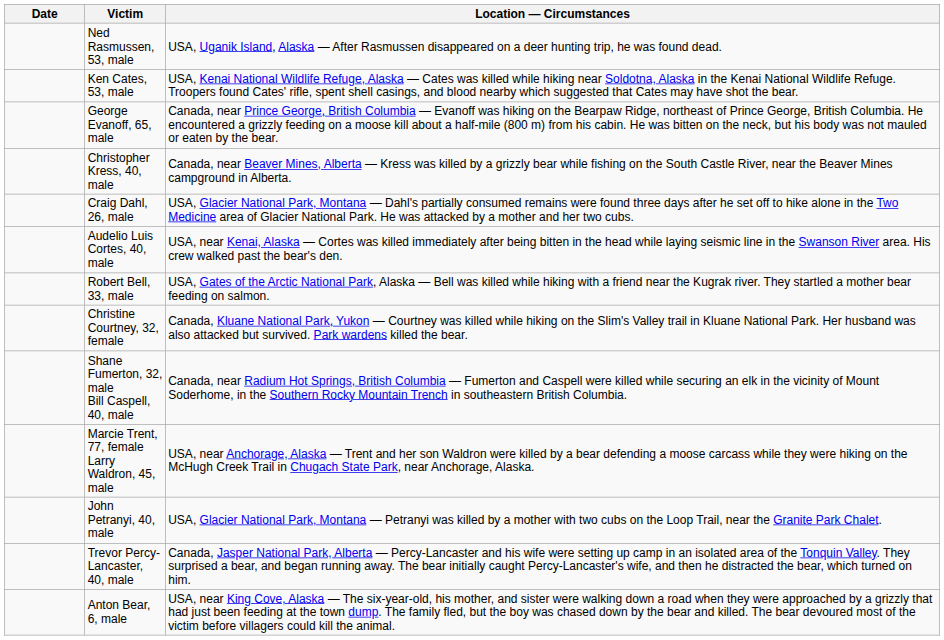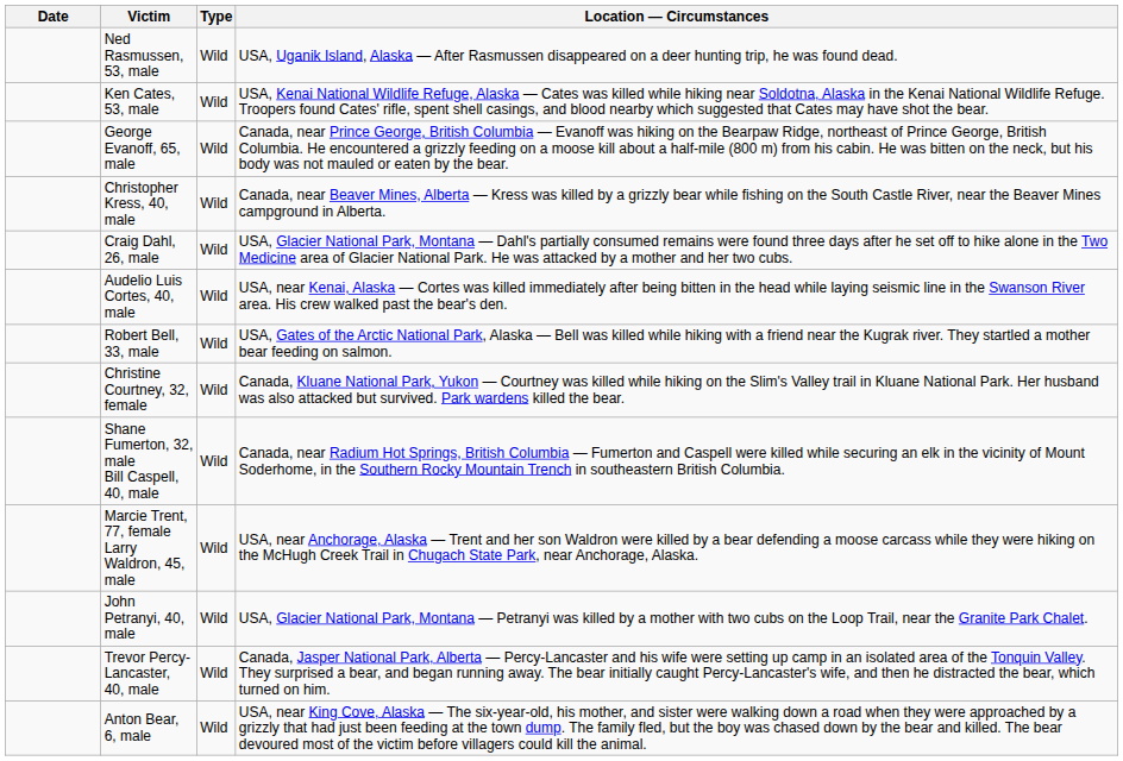 <table class="wikitable sortable">
 <tr>
 <th style="width:100px;">Date</th>
 <th style="width:100px;" class="unsortable">Victim</th>
+<th class="unsortable">Type</th>
 <th class=unsortable>Location — Circumstances</th>
 </tr>
 <tr>
 <td></td>
 <td>Ned Rasmussen, 53, male</td>
+<td>Wild</td>
 <td>USA, <a href='#'>Uganik Island</a>, <a href='#'>Alaska</a> — After Rasmussen disappeared on a deer hunting trip, he was found dead.</td>
 </tr>
 <tr>
 <td></td>
 <td>Ken Cates, 53, male</td>
+<td>Wild</td>
 <td>USA, <a href='#'>Kenai National Wildlife Refuge, Alaska</a> — Cates was killed while hiking near <a href='#'>Soldotna, Alaska</a> in the Kenai National Wildlife Refuge. Troopers found Cates' rifle, spent shell casings, and blood nearby which suggested that Cates may have shot the bear.</td>
 </tr>
 <tr>
 <td></td>
 <td>George Evanoff, 65, male</td>
+<td>Wild</td>
 <td>Canada, near <a href='#'>Prince George, British Columbia</a> — Evanoff was hiking on the Bearpaw Ridge,  northeast of Prince George, British Columbia. He encountered a grizzly feeding on a moose kill about a half-mile (800 m) from his cabin. He was bitten on the neck, but his body was not mauled or eaten by the bear.</td>
 </tr>
 <tr>
 <td></td>
 <td>Christopher Kress, 40, male</td>
+<td>Wild</td>
 <td>Canada, near <a href='#'>Beaver Mines, Alberta</a> — Kress was killed by a grizzly bear while fishing on the South Castle River, near the Beaver Mines campground in Alberta.</td>
 </tr>
 <tr>
 <td></td>
 <td>Craig Dahl, 26, male</td>
+<td>Wild</td>
 <td>USA, <a href='#'>Glacier National Park, Montana</a> — Dahl's partially consumed remains were found three days after he set off to hike alone in the <a href='#'>Two Medicine</a> area of Glacier National Park. He was attacked by a mother and her two cubs.</td>
 </tr>
 <tr>
 <td></td>
 <td>Audelio Luis Cortes, 40, male</td>
+<td>Wild</td>
 <td>USA, near <a href='#'>Kenai, Alaska</a> — Cortes was killed immediately after being bitten in the head while laying seismic line in the <a href='#'>Swanson River</a> area. His crew walked past the bear's den.</td>
 </tr>
 <tr>
 <td></td>
 <td>Robert Bell, 33, male</td>
+<td>Wild</td>
 <td>USA, <a href='#'>Gates of the Arctic National Park</a>, Alaska — Bell was killed while hiking with a friend near the Kugrak river. They startled a mother bear feeding on salmon.</td>
 </tr>
 <tr>
 <td></td>
 <td>Christine Courtney, 32, female</td>
+<td>Wild</td>
 <td>Canada, <a href='#'>Kluane National Park, Yukon</a> — Courtney was killed while hiking on the Slim's Valley trail in Kluane National Park. Her husband was also attacked but survived. <a href='#'>Park wardens</a> killed the bear.</td>
 </tr>
 <tr>
 <td></td>
 <td>Shane Fumerton, 32, male<br>Bill Caspell, 40, male</td>
+<td>Wild</td>
 <td>Canada, near <a href='#'>Radium Hot Springs, British Columbia</a> — Fumerton and Caspell were killed while securing an elk in the vicinity of Mount Soderhome, in the <a href='#'>Southern Rocky Mountain Trench</a> in southeastern British Columbia.</td>
 </tr>
 <tr>
 <td></td>
 <td>Marcie Trent, 77, female<br>Larry Waldron, 45, male</td>
+<td>Wild</td>
 <td>USA, near <a href='#'>Anchorage, Alaska</a> — Trent and her son Waldron were killed by a bear defending a moose carcass while they were hiking on the McHugh Creek Trail in <a href='#'>Chugach State Park</a>, near Anchorage, Alaska.</td>
 </tr>
 <tr>
 <td></td>
 <td>John Petranyi, 40, male</td>
+<td>Wild</td>
 <td>USA, <a href='#'>Glacier National Park, Montana</a> — Petranyi was killed by a mother with two cubs on the Loop Trail, near the <a href='#'>Granite Park Chalet</a>.</td>
 </tr>
 <tr>
 <td></td>
 <td>Trevor Percy-Lancaster, 40, male</td>
+<td>Wild</td>
 <td>Canada, <a href='#'>Jasper National Park, Alberta</a> — Percy-Lancaster and his wife were setting up camp in an isolated area of the <a href='#'>Tonquin Valley</a>. They surprised a bear, and began running away. The bear initially caught Percy-Lancaster's wife, and then he distracted the bear, which turned on him.</td>
 </tr>
 <tr>
 <td></td>
 <td>Anton Bear, 6, male</td>
+<td>Wild</td>
 <td>USA, near <a href='#'>King Cove, Alaska</a> — The six-year-old, his mother, and sister were walking down a road when they were approached by a grizzly that had just been feeding at the town <a href='#'>dump</a>. The family fled, but the boy was chased down by the bear and killed. The bear devoured most of the victim before villagers could kill the animal.</td>
 </tr>
 </table>
